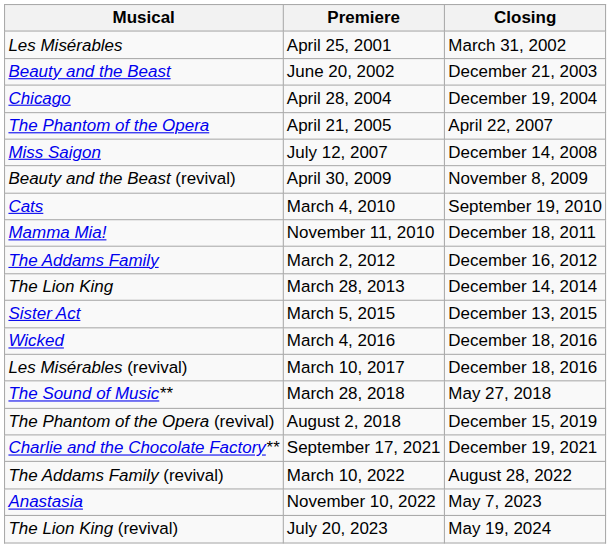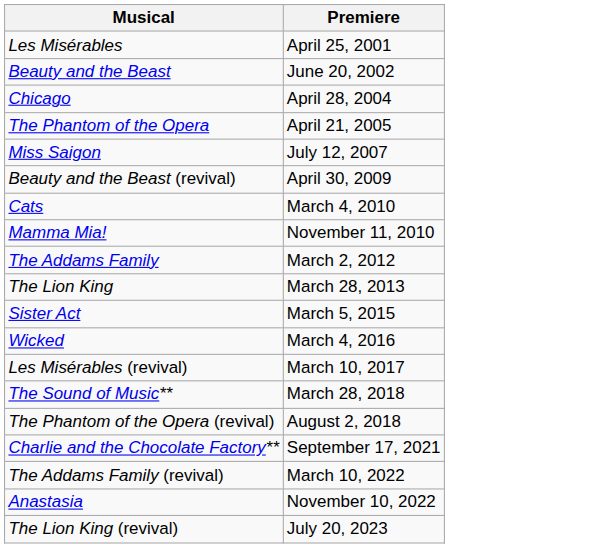 <table class="wikitable">
 <tr>
 <th>Musical</th>
 <th>Premiere</th>
-<th>Closing</th>
 </tr>
 <tr>
 <td><em>Les Misérables</em></td>
 <td>April 25, 2001</td>
-<td>March 31, 2002</td>
 </tr>
 <tr>
 <td><em><a href='#'>Beauty and the Beast</a></em></td>
 <td>June 20, 2002</td>
-<td>December 21, 2003</td>
 </tr>
 <tr>
 <td><em><a href='#'>Chicago</a></em> </td>
 <td>April 28, 2004</td>
-<td>December 19, 2004</td>
 </tr>
 <tr>
 <td><em><a href='#'>The Phantom of the Opera</a></em></td>
 <td>April 21, 2005</td>
-<td>April 22, 2007</td>
 </tr>
 <tr>
 <td><em><a href='#'>Miss Saigon</a></em></td>
 <td>July 12, 2007</td>
-<td>December 14, 2008</td>
 </tr>
 <tr>
 <td><em>Beauty and the Beast</em> (revival)</td>
 <td>April 30, 2009</td>
-<td>November 8, 2009</td>
 </tr>
 <tr>
 <td><em><a href='#'>Cats</a></em> </td>
 <td>March 4, 2010</td>
-<td>September 19, 2010</td>
 </tr>
 <tr>
 <td><em><a href='#'>Mamma Mia!</a></em></td>
 <td>November 11, 2010</td>
-<td>December 18, 2011</td>
 </tr>
 <tr>
 <td><em><a href='#'>The Addams Family</a></em></td>
 <td>March 2, 2012</td>
-<td>December 16, 2012</td>
 </tr>
 <tr>
 <td><em>The Lion King</em></td>
 <td>March 28, 2013</td>
-<td>December 14, 2014</td>
 </tr>
 <tr>
 <td><em><a href='#'>Sister Act</a></em></td>
 <td>March 5, 2015</td>
-<td>December 13, 2015</td>
 </tr>
 <tr>
 <td><em><a href='#'>Wicked</a></em> </td>
 <td>March 4, 2016</td>
-<td>December 18, 2016</td>
 </tr>
 <tr>
 <td><em>Les Misérables</em> (revival)</td>
 <td>March 10, 2017</td>
-<td>December 18, 2016</td>
 </tr>
 <tr>
 <td><em><a href='#'>The Sound of Music</a>**</em></td>
 <td>March 28, 2018</td>
-<td>May 27, 2018</td>
 </tr>
 <tr>
 <td><em>The Phantom of the Opera</em> (revival)</td>
 <td>August 2, 2018</td>
-<td>December 15, 2019</td>
 </tr>
 <tr>
 <td><em><a href='#'>Charlie and the Chocolate Factory</a>**</em></td>
 <td>September 17, 2021</td>
-<td>December 19, 2021</td>
 </tr>
 <tr>
 <td><em>The Addams Family</em> (revival)</td>
 <td>March 10, 2022</td>
-<td>August 28, 2022</td>
 </tr>
 <tr>
 <td><em><a href='#'>Anastasia</a></em> </td>
 <td>November 10, 2022</td>
-<td>May 7, 2023</td>
 </tr>
 <tr>
 <td><em>The Lion King</em> (revival)</td>
 <td>July 20, 2023</td>
-<td>May 19, 2024</td>
 </tr>
 </table>
